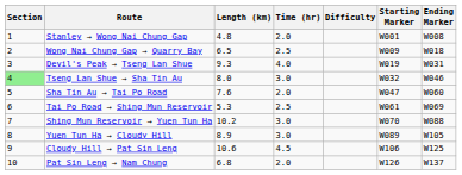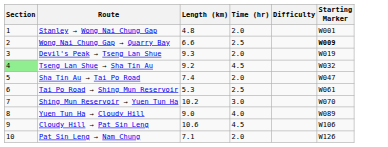 <table class="wikitable" border="1" style="text-align:left;font-size:90%;">
 <tr>
 <th>Section</th>
 <th>Route</th>
 <th>Length (km)</th>
 <th>Time (hr)</th>
 <th>Difficulty</th>
 <th>Starting<br>Marker</th>
-<th>Ending<br>Marker</th>
 </tr>
 <tr>
 <td>1</td>
 <td><a href='#'>Stanley</a> → <a href='#'>Wong Nai Chung Gap</a></td>
 <td>4.8</td>
 <td>2.0</td>
 <td></td>
 <td>W001</td>
-<td>W008</td>
 </tr>
 <tr>
 <td>2</td>
 <td><a href='#'>Wong Nai Chung Gap</a> → <a href='#'>Quarry Bay</a></td>
-<td>6.5</td>
+<td>6.6</td>
 <td>2.5</td>
 <td></td>
-<td>W009</td>
-<td>W018</td>
+<td><strong>W009</strong></td>
 </tr>
 <tr>
 <td>3</td>
 <td><a href='#'>Devil's Peak</a> → <a href='#'>Tseng Lan Shue</a></td>
 <td>9.3</td>
-<td>4.0</td>
+<td>2.0</td>
 <td></td>
 <td>W019</td>
-<td>W031</td>
 </tr>
 <tr>
 <td style="background: lightgreen;">4</td>
 <td><a href='#'>Tseng Lan Shue</a> → <a href='#'>Sha Tin Au</a></td>
-<td>8.0</td>
-<td>3.0</td>
+<td>9.2</td>
+<td>4.5</td>
 <td></td>
 <td>W032</td>
-<td>W046</td>
 </tr>
 <tr>
 <td>5</td>
 <td><a href='#'>Sha Tin Au</a> → <a href='#'>Tai Po Road</a></td>
-<td>7.6</td>
+<td>7.4</td>
 <td>2.0</td>
 <td></td>
 <td>W047</td>
-<td>W060</td>
 </tr>
 <tr>
 <td>6</td>
 <td><a href='#'>Tai Po Road</a> → <a href='#'>Shing Mun Reservoir</a></td>
 <td>5.3</td>
 <td>2.5</td>
 <td></td>
 <td>W061</td>
-<td>W069</td>
 </tr>
 <tr>
 <td>7</td>
 <td><a href='#'>Shing Mun Reservoir</a> → <a href='#'>Yuen Tun Ha</a></td>
 <td>10.2</td>
 <td>3.0</td>
 <td></td>
 <td>W070</td>
-<td>W088</td>
 </tr>
 <tr>
 <td>8</td>
 <td><a href='#'>Yuen Tun Ha</a> → <a href='#'>Cloudy Hill</a></td>
-<td>8.9</td>
-<td>3.0</td>
+<td>9.0</td>
+<td>4.0</td>
 <td></td>
 <td>W089</td>
-<td>W105</td>
 </tr>
 <tr>
 <td>9</td>
 <td><a href='#'>Cloudy Hill</a> → <a href='#'>Pat Sin Leng</a></td>
 <td>10.6</td>
 <td>4.5</td>
 <td></td>
 <td>W106</td>
-<td>W125</td>
 </tr>
 <tr>
 <td>10</td>
 <td><a href='#'>Pat Sin Leng</a> → <a href='#'>Nam Chung</a></td>
-<td>6.8</td>
+<td>7.1</td>
 <td>2.0</td>
 <td></td>
 <td>W126</td>
-<td>W137</td>
 </tr>
 </table>
